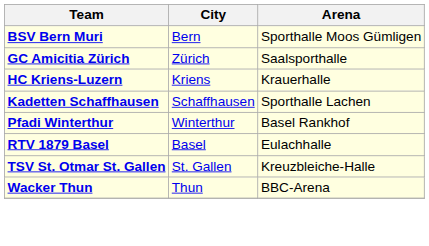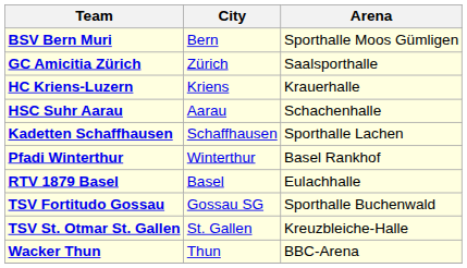 <table class="wikitable sortable">
 <tr>
 <th>Team</th>
 <th>City</th>
 <th>Arena</th>
 </tr>
 <tr bgcolor=ffffe0>
 <td><strong><a href='#'>BSV Bern Muri</a></strong></td>
 <td><a href='#'>Bern</a></td>
 <td>Sporthalle Moos Gümligen</td>
 </tr>
 <tr bgcolor=ffffe0>
 <td><strong><a href='#'>GC Amicitia Zürich</a></strong></td>
 <td><a href='#'>Zürich</a></td>
 <td>Saalsporthalle</td>
 </tr>
 <tr bgcolor=ffffe0>
 <td><strong><a href='#'>HC Kriens-Luzern</a></strong></td>
 <td><a href='#'>Kriens</a></td>
 <td>Krauerhalle</td>
 </tr>
 <tr bgcolor=ffffe0>
+<td><strong><a href='#'>HSC Suhr Aarau</a></strong></td>
+<td><a href='#'>Aarau</a></td>
+<td>Schachenhalle</td>
+</tr>
+<tr bgcolor=ffffe0>
 <td><strong><a href='#'>Kadetten Schaffhausen</a></strong></td>
 <td><a href='#'>Schaffhausen</a></td>
 <td>Sporthalle Lachen</td>
 </tr>
 <tr bgcolor=ffffe0>
 <td><strong><a href='#'>Pfadi Winterthur</a></strong></td>
 <td><a href='#'>Winterthur</a></td>
 <td>Basel Rankhof</td>
 </tr>
 <tr bgcolor=ffffe0>
 <td><strong><a href='#'>RTV 1879 Basel</a></strong></td>
 <td><a href='#'>Basel</a></td>
 <td>Eulachhalle</td>
 </tr>
 <tr bgcolor=ffffe0>
+<td><strong><a href='#'>TSV Fortitudo Gossau</a></strong></td>
+<td><a href='#'>Gossau SG</a></td>
+<td>Sporthalle Buchenwald</td>
+</tr>
+<tr bgcolor=ffffe0>
 <td><strong><a href='#'>TSV St. Otmar St. Gallen</a></strong></td>
 <td><a href='#'>St. Gallen</a></td>
 <td>Kreuzbleiche-Halle</td>
 </tr>
 <tr bgcolor=ffffe0>
 <td><strong><a href='#'>Wacker Thun</a></strong></td>
 <td><a href='#'>Thun</a></td>
 <td>BBC-Arena</td>
 </tr>
 <tr>
 </tr>
 </table>
